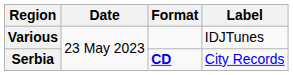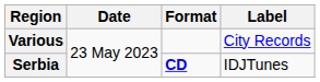 <table class="wikitable plainrowheaders">
 <tr>
 <th scope="col">Region</th>
 <th scope="col">Date</th>
 <th scope="col">Format</th>
 <th scope="col">Label</th>
 </tr>
 <tr>
 <th scope="row">Various</th>
 <td rowspan="2">23 May 2023</td>
 <td></td>
-<td>IDJTunes</td>
+<td><a href='#'>City Records</a></td>
 </tr>
 <tr>
 <th scope="row">Serbia</th>
 <td><strong><a href='#'>CD</a></strong></td>
-<td><a href='#'>City Records</a></td>
+<td>IDJTunes</td>
 </tr>
 </table>
